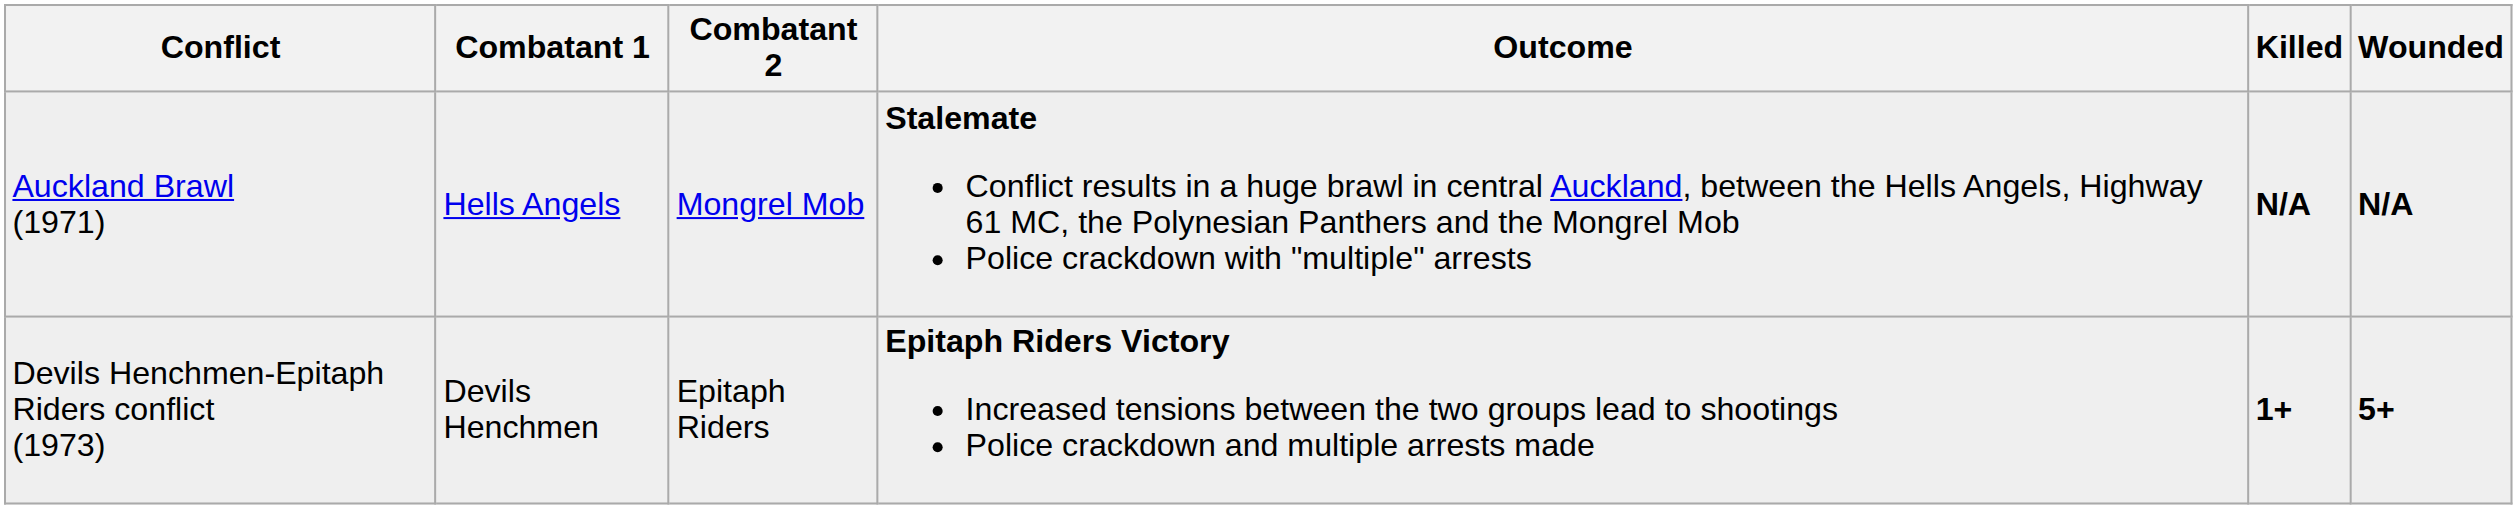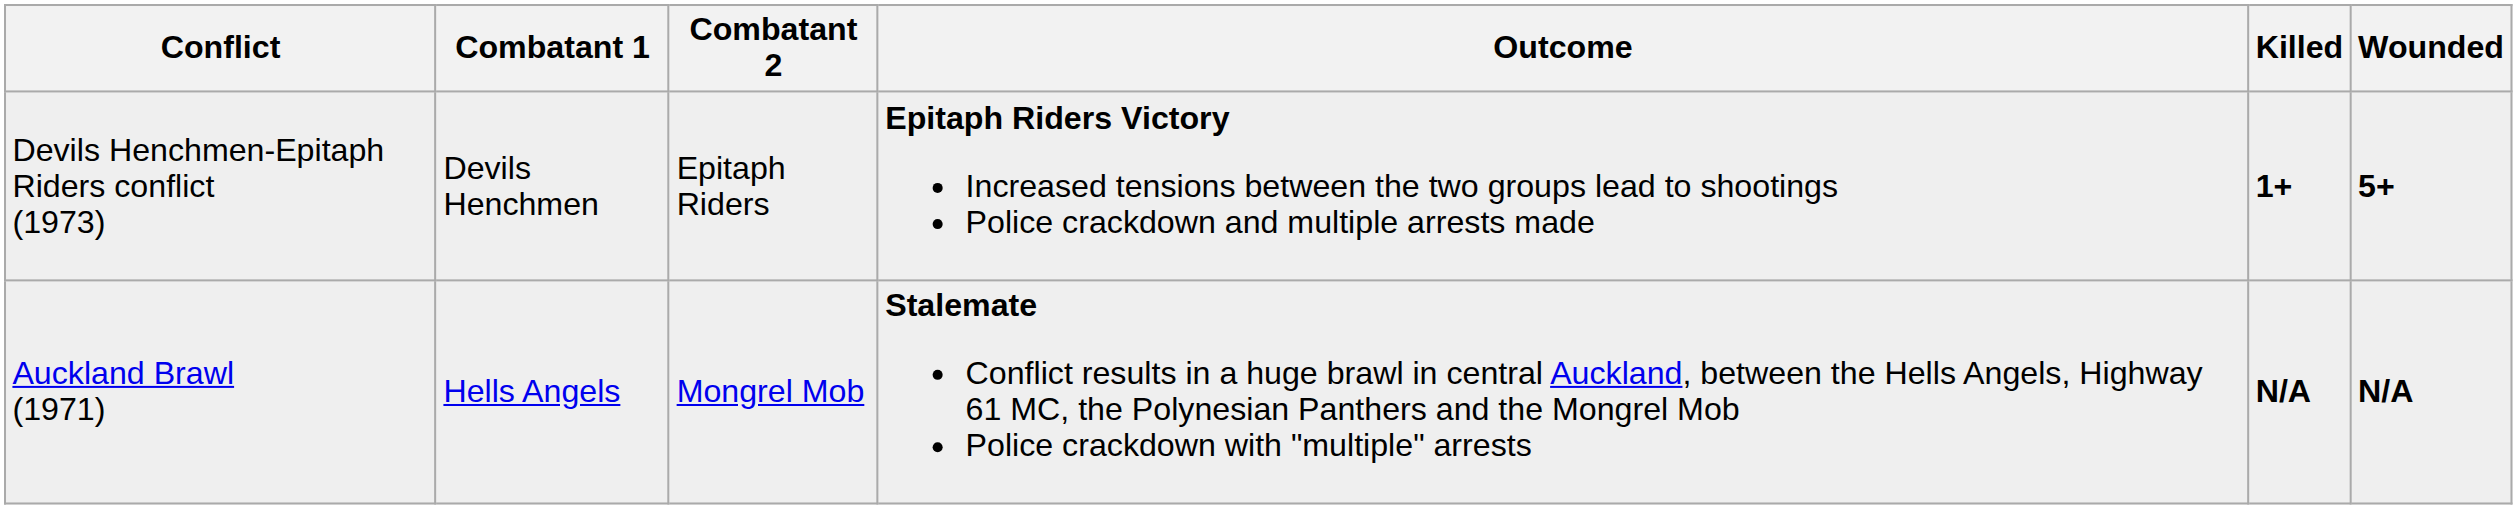 <table class="wikitable" style="background:#efefef;">
 <tr>
 <th>Conflict</th>
 <th>Combatant 1</th>
 <th>Combatant 2</th>
 <th>Outcome</th>
 <th>Killed</th>
 <th>Wounded</th>
 </tr>
 <tr>
+<td>Devils Henchmen-Epitaph Riders conflict<br>(1973)</td>
+<td>Devils Henchmen</td>
+<td>Epitaph Riders</td>
+<td><strong>Epitaph Riders Victory</strong><br><ul><li>Increased tensions between the two groups lead to shootings</li><li>Police crackdown and multiple arrests made</li></ul></td>
+<td><strong>1+</strong></td>
+<td><strong>5+</strong></td>
+</tr>
+<tr>
 <td><a href='#'>Auckland Brawl</a><br>(1971)</td>
 <td><a href='#'>Hells Angels</a></td>
 <td><a href='#'>Mongrel Mob</a></td>
 <td><strong>Stalemate</strong><br><ul><li>Conflict results in a huge brawl in central <a href='#'>Auckland</a>, between the Hells Angels, Highway 61 MC, the Polynesian Panthers and the Mongrel Mob</li><li>Police crackdown with "multiple" arrests</li></ul></td>
 <td><strong>N/A</strong></td>
 <td><strong>N/A</strong></td>
 </tr>
-<tr>
-<td>Devils Henchmen-Epitaph Riders conflict<br>(1973)</td>
-<td>Devils Henchmen</td>
-<td>Epitaph Riders</td>
-<td><strong>Epitaph Riders Victory</strong><br><ul><li>Increased tensions between the two groups lead to shootings</li><li>Police crackdown and multiple arrests made</li></ul></td>
-<td><strong>1+</strong></td>
-<td><strong>5+</strong></td>
-</tr>
 </table>
